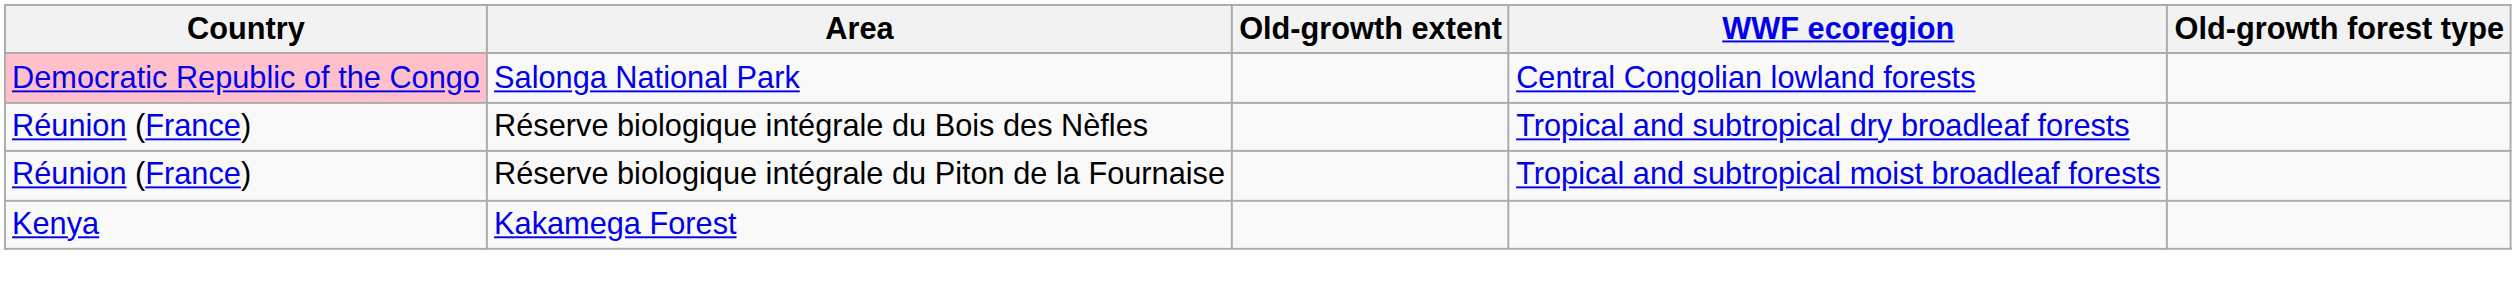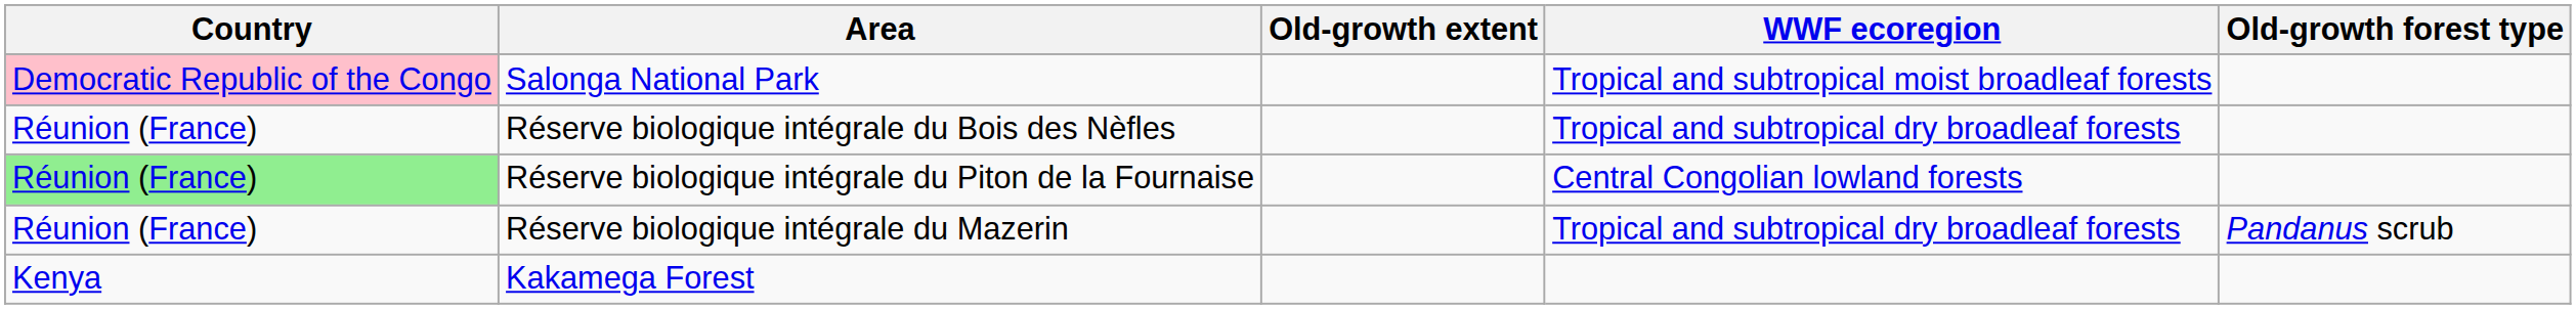 <table class="wikitable sortable">
 <tr>
 <th>Country</th>
 <th>Area</th>
 <th>Old-growth extent</th>
 <th><a href='#'>WWF ecoregion</a></th>
 <th>Old-growth forest type</th>
 </tr>
 <tr>
 <td style="background: pink;"><a href='#'>Democratic Republic of the Congo</a></td>
 <td><a href='#'>Salonga National Park</a></td>
 <td></td>
-<td><a href='#'>Central Congolian lowland forests</a></td>
+<td><a href='#'>Tropical and subtropical moist broadleaf forests</a></td>
 <td></td>
 </tr>
 <tr>
 <td><a href='#'>Réunion</a> (<a href='#'>France</a>)</td>
 <td>Réserve biologique intégrale du Bois des Nèfles</td>
 <td></td>
 <td><a href='#'>Tropical and subtropical dry broadleaf forests</a></td>
 <td></td>
 </tr>
 <tr>
-<td><a href='#'>Réunion</a> (<a href='#'>France</a>)</td>
+<td style="background: lightgreen;"><a href='#'>Réunion</a> (<a href='#'>France</a>)</td>
 <td>Réserve biologique intégrale du Piton de la Fournaise</td>
 <td></td>
-<td><a href='#'>Tropical and subtropical moist broadleaf forests</a></td>
+<td><a href='#'>Central Congolian lowland forests</a></td>
 <td></td>
+</tr>
+<tr>
+<td><a href='#'>Réunion</a> (<a href='#'>France</a>)</td>
+<td>Réserve biologique intégrale du Mazerin</td>
+<td></td>
+<td><a href='#'>Tropical and subtropical dry broadleaf forests</a></td>
+<td><em><a href='#'>Pandanus</a></em> scrub</td>
 </tr>
 <tr>
 <td><a href='#'>Kenya</a></td>
 <td><a href='#'>Kakamega Forest</a></td>
 <td></td>
 <td></td>
 <td></td>
 </tr>
 </table>
